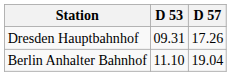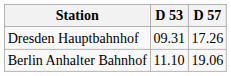 <table class="wikitable float-right">
 <tr bgcolor="#e0e0e0">
 <th>Station</th>
 <th>D 53</th>
 <th>D 57</th>
 </tr>
 <tr>
 <td>Dresden Hauptbahnhof</td>
 <td>09.31</td>
 <td>17.26</td>
 </tr>
 <tr>
 <td>Berlin Anhalter Bahnhof</td>
 <td>11.10</td>
-<td>19.04</td>
+<td>19.06</td>
 </tr>
 </table>
